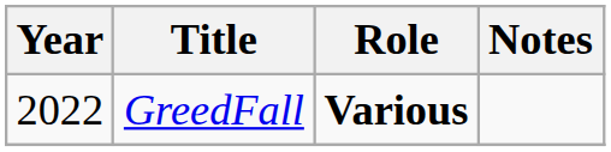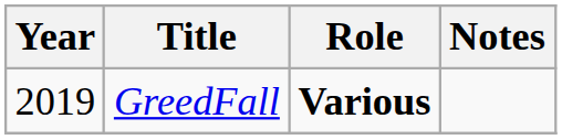 <table class="wikitable sortable">
 <tr>
 <th>Year</th>
 <th>Title</th>
 <th>Role</th>
 <th class="unsortable">Notes</th>
 </tr>
 <tr>
-<td>2022</td>
+<td>2019</td>
 <td><em><a href='#'>GreedFall</a></em></td>
 <td><strong>Various</strong></td>
 <td></td>
 </tr>
 <tr>
 </tr>
 </table>
